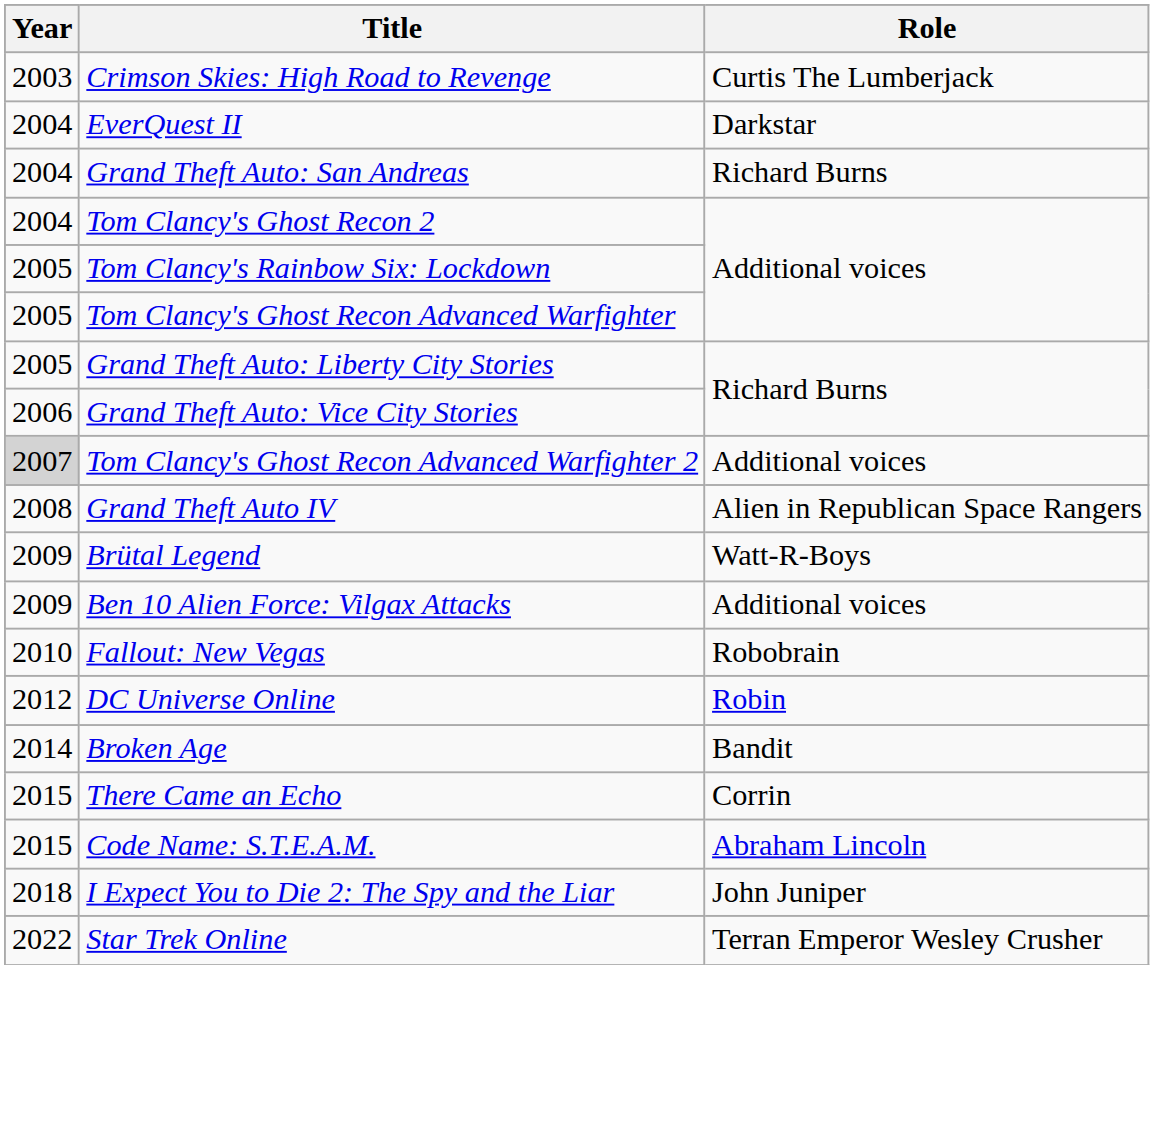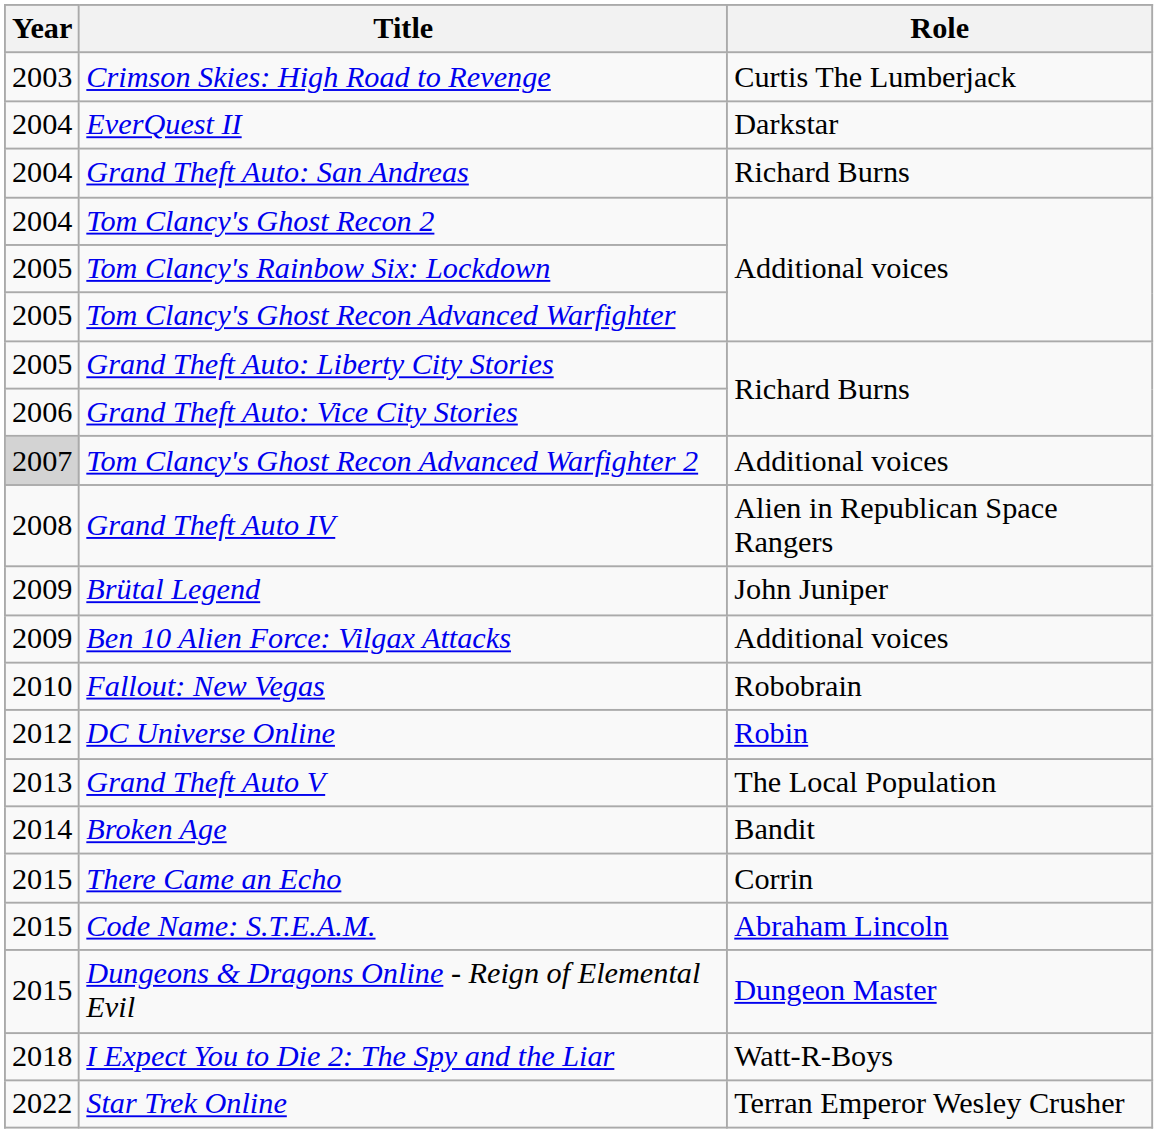 <table class="wikitable sortable plainrowheaders">
 <tr>
 <th>Year</th>
 <th>Title</th>
 <th>Role</th>
 </tr>
 <tr>
 <td>2003</td>
 <td><em><a href='#'>Crimson Skies: High Road to Revenge</a></em></td>
 <td>Curtis The Lumberjack</td>
 </tr>
 <tr>
 <td>2004</td>
 <td><em><a href='#'>EverQuest II</a></em></td>
 <td>Darkstar</td>
 </tr>
 <tr>
 <td>2004</td>
 <td><em><a href='#'>Grand Theft Auto: San Andreas</a></em></td>
 <td>Richard Burns</td>
 </tr>
 <tr>
 <td>2004</td>
 <td><em><a href='#'>Tom Clancy's Ghost Recon 2</a></em></td>
 <td rowspan="3">Additional voices</td>
 </tr>
 <tr>
 <td>2005</td>
 <td><em><a href='#'>Tom Clancy's Rainbow Six: Lockdown</a></em></td>
 </tr>
 <tr>
 <td>2005</td>
 <td><em><a href='#'>Tom Clancy's Ghost Recon Advanced Warfighter</a></em></td>
 </tr>
 <tr>
 <td>2005</td>
 <td><em><a href='#'>Grand Theft Auto: Liberty City Stories</a></em></td>
 <td rowspan="2">Richard Burns</td>
 </tr>
 <tr>
 <td>2006</td>
 <td><em><a href='#'>Grand Theft Auto: Vice City Stories</a></em></td>
 </tr>
 <tr>
 <td style="background: lightgrey;">2007</td>
 <td><em><a href='#'>Tom Clancy's Ghost Recon Advanced Warfighter 2</a></em></td>
 <td>Additional voices</td>
 </tr>
 <tr>
 <td>2008</td>
 <td><em><a href='#'>Grand Theft Auto IV</a></em></td>
 <td>Alien in Republican Space Rangers</td>
 </tr>
 <tr>
 <td>2009</td>
 <td><em><a href='#'>Brütal Legend</a></em></td>
-<td>Watt-R-Boys</td>
+<td>John Juniper</td>
 </tr>
 <tr>
 <td>2009</td>
 <td><em><a href='#'>Ben 10 Alien Force: Vilgax Attacks</a></em></td>
 <td>Additional voices</td>
 </tr>
 <tr>
 <td>2010</td>
 <td><em><a href='#'>Fallout: New Vegas</a></em></td>
 <td>Robobrain</td>
 </tr>
 <tr>
 <td>2012</td>
 <td><em><a href='#'>DC Universe Online</a></em></td>
 <td><a href='#'>Robin</a></td>
 </tr>
 <tr>
+<td>2013</td>
+<td><em><a href='#'>Grand Theft Auto V</a></em></td>
+<td>The Local Population</td>
+</tr>
+<tr>
 <td>2014</td>
 <td><em><a href='#'>Broken Age</a></em></td>
 <td>Bandit</td>
 </tr>
 <tr>
 <td>2015</td>
 <td><em><a href='#'>There Came an Echo</a></em></td>
 <td>Corrin</td>
 </tr>
 <tr>
 <td>2015</td>
 <td><em><a href='#'>Code Name: S.T.E.A.M.</a></em></td>
 <td><a href='#'>Abraham Lincoln</a></td>
 </tr>
 <tr>
+<td>2015</td>
+<td><em><a href='#'>Dungeons & Dragons Online</a> - Reign of Elemental Evil</em></td>
+<td><a href='#'>Dungeon Master</a></td>
+</tr>
+<tr>
 <td>2018</td>
 <td><em><a href='#'>I Expect You to Die 2: The Spy and the Liar</a></em></td>
-<td>John Juniper</td>
+<td>Watt-R-Boys</td>
 </tr>
 <tr>
 <td>2022</td>
 <td><em><a href='#'>Star Trek Online</a></em></td>
 <td>Terran Emperor Wesley Crusher</td>
 </tr>
 </table>
